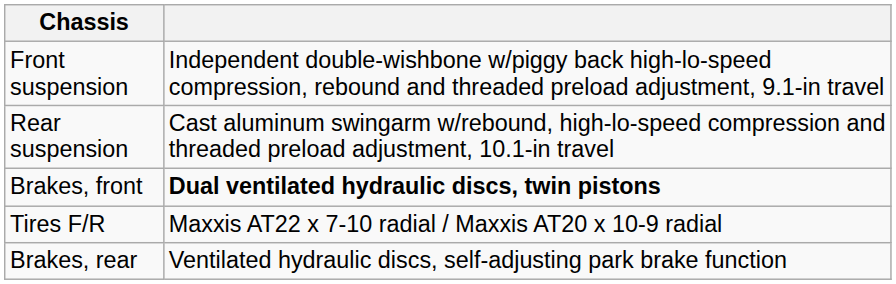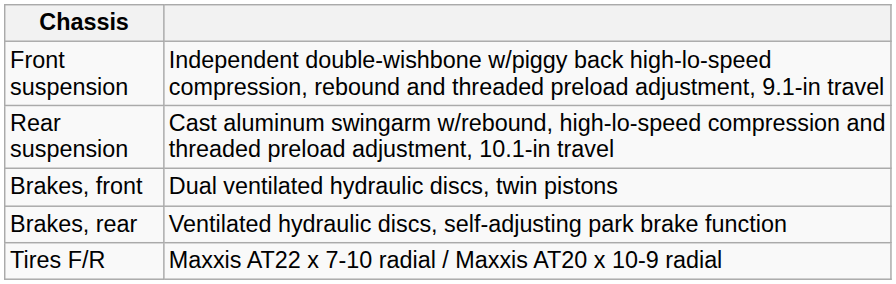 <table class="wikitable">
 <tr>
 <th>Chassis</th>
 <th></th>
 </tr>
 <tr>
 <td>Front suspension</td>
 <td>Independent double-wishbone w/piggy back high-lo-speed compression, rebound and threaded preload adjustment, 9.1-in travel</td>
 </tr>
 <tr>
 <td>Rear suspension</td>
 <td>Cast aluminum swingarm w/rebound, high-lo-speed compression and threaded preload adjustment, 10.1-in travel</td>
 </tr>
 <tr>
 <td>Brakes, front</td>
-<td><strong>Dual ventilated hydraulic discs, twin pistons</strong></td>
+<td>Dual ventilated hydraulic discs, twin pistons</td>
+</tr>
+<tr>
+<td>Brakes, rear</td>
+<td>Ventilated hydraulic discs, self-adjusting park brake function</td>
 </tr>
 <tr>
 <td>Tires F/R</td>
 <td>Maxxis AT22 x 7-10 radial / Maxxis AT20 x 10-9 radial</td>
 </tr>
-<tr>
-<td>Brakes, rear</td>
-<td>Ventilated hydraulic discs, self-adjusting park brake function</td>
-</tr>
 </table>
